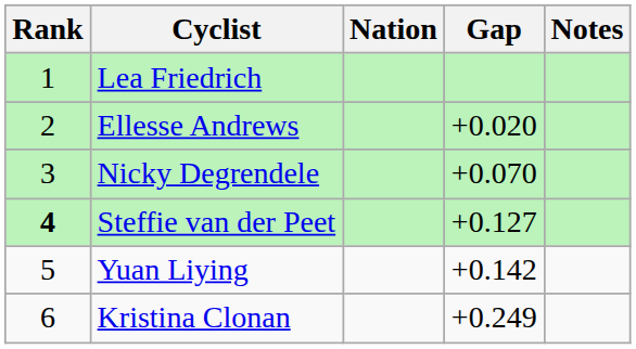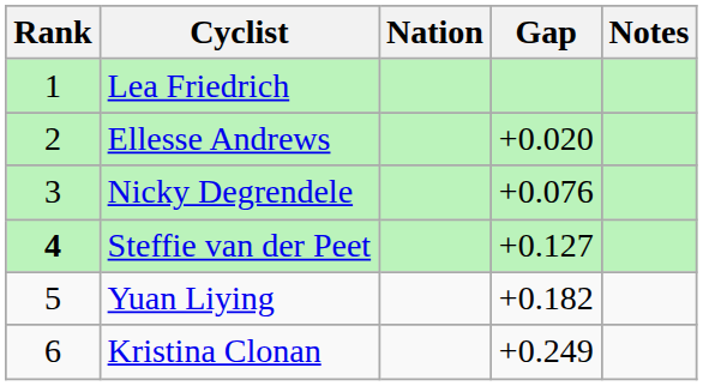 <table class="wikitable" style="text-align:center">
 <tr>
 <th>Rank</th>
 <th>Cyclist</th>
 <th>Nation</th>
 <th>Gap</th>
 <th>Notes</th>
 </tr>
 <tr bgcolor=#bbf3bb>
 <td>1</td>
 <td align=left><a href='#'>Lea Friedrich</a></td>
 <td align=left></td>
 <td></td>
 <td></td>
 </tr>
 <tr bgcolor=#bbf3bb>
 <td>2</td>
 <td align=left><a href='#'>Ellesse Andrews</a></td>
 <td align=left></td>
 <td>+0.020</td>
 <td></td>
 </tr>
 <tr bgcolor=#bbf3bb>
 <td>3</td>
 <td align=left><a href='#'>Nicky Degrendele</a></td>
 <td align=left></td>
-<td>+0.070</td>
+<td>+0.076</td>
 <td></td>
 </tr>
 <tr bgcolor=#bbf3bb>
 <td><strong>4</strong></td>
 <td align=left><a href='#'>Steffie van der Peet</a></td>
 <td align=left></td>
 <td>+0.127</td>
 <td></td>
 </tr>
 <tr>
 <td>5</td>
 <td align=left><a href='#'>Yuan Liying</a></td>
 <td align=left></td>
-<td>+0.142</td>
+<td>+0.182</td>
 <td></td>
 </tr>
 <tr>
 <td>6</td>
 <td align=left><a href='#'>Kristina Clonan</a></td>
 <td align=left></td>
 <td>+0.249</td>
 <td></td>
 </tr>
 </table>
